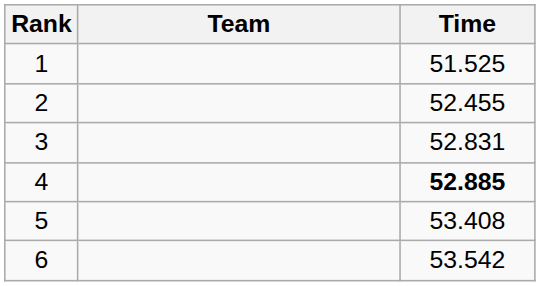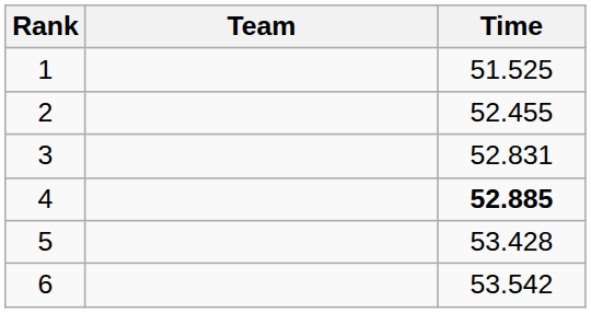 <table class=wikitable style="text-align:center">
 <tr>
 <th width=40>Rank</th>
 <th width=200>Team</th>
 <th width=80>Time</th>
 </tr>
 <tr>
 <td>1</td>
 <td align=left></td>
 <td>51.525</td>
 </tr>
 <tr>
 <td>2</td>
 <td align=left></td>
 <td>52.455</td>
 </tr>
 <tr>
 <td>3</td>
 <td align=left></td>
 <td>52.831</td>
 </tr>
 <tr>
 <td>4</td>
 <td align=left></td>
 <td><strong>52.885</strong></td>
 </tr>
 <tr>
 <td>5</td>
 <td align=left></td>
-<td>53.408</td>
+<td>53.428</td>
 </tr>
 <tr>
 <td>6</td>
 <td align=left></td>
 <td>53.542</td>
 </tr>
 </table>
